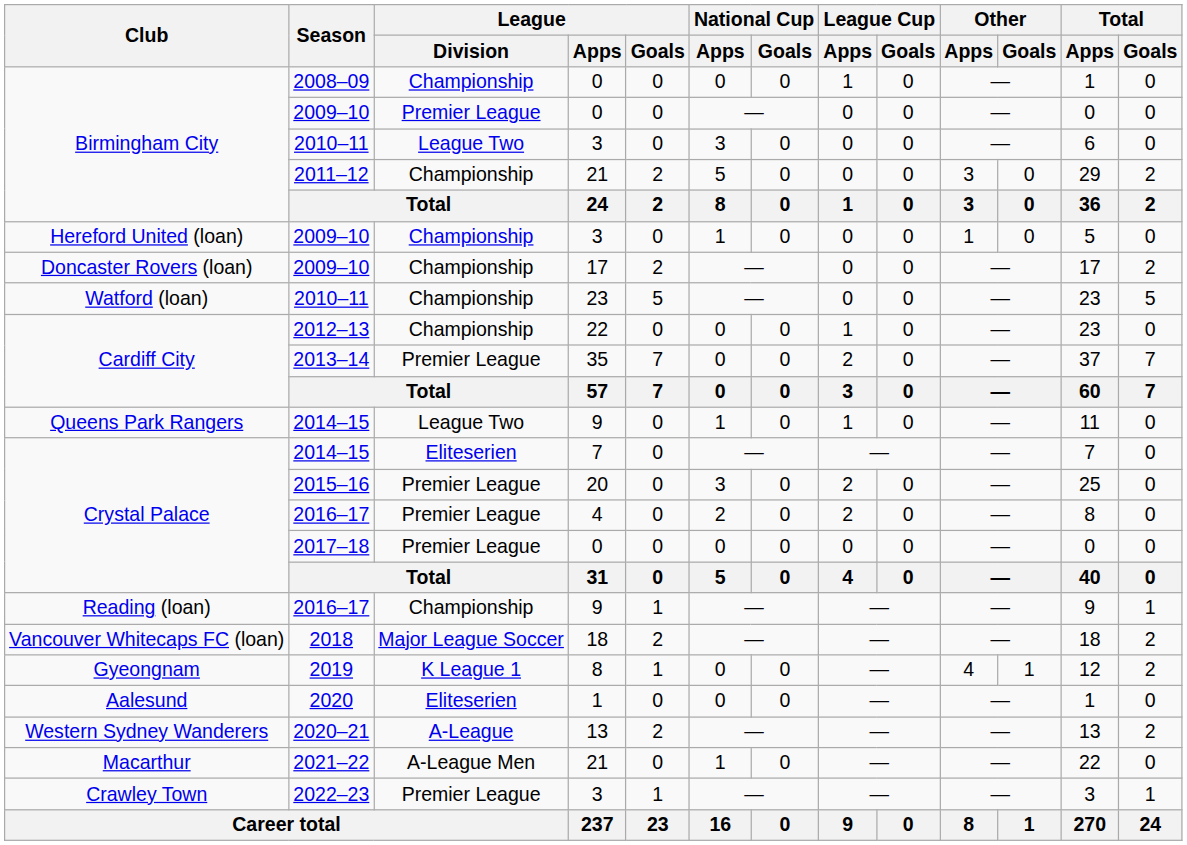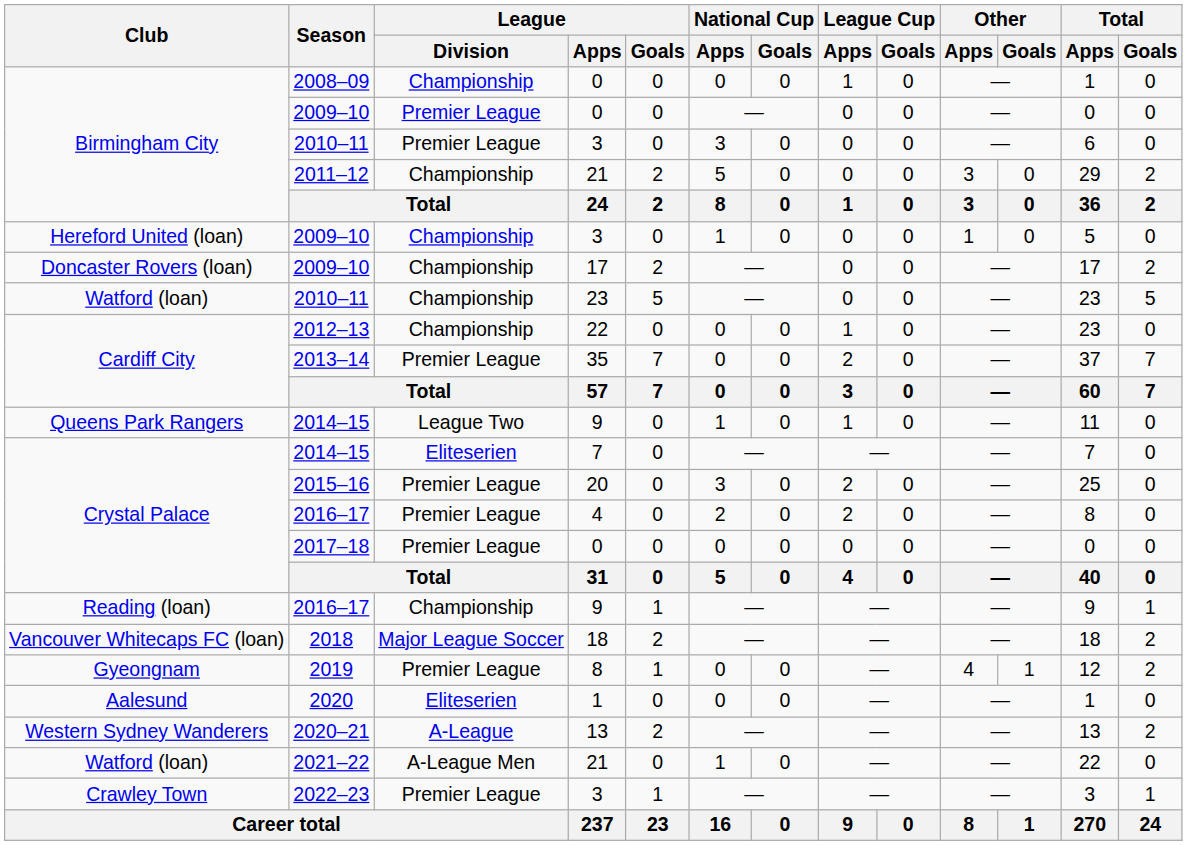 <table class="wikitable" style="text-align: center">
 <tr>
 <th rowspan=2>Club</th>
 <th rowspan=2>Season</th>
 <th colspan=3>League</th>
 <th colspan=2>National Cup</th>
 <th colspan=2>League Cup</th>
 <th colspan=2>Other</th>
 <th colspan=2>Total</th>
 </tr>
 <tr>
 <th>Division</th>
 <th>Apps</th>
 <th>Goals</th>
 <th>Apps</th>
 <th>Goals</th>
 <th>Apps</th>
 <th>Goals</th>
 <th>Apps</th>
 <th>Goals</th>
 <th>Apps</th>
 <th>Goals</th>
 </tr>
 <tr>
 <td rowspan=5><a href='#'>Birmingham City</a></td>
 <td><a href='#'>2008–09</a></td>
 <td><a href='#'>Championship</a></td>
 <td>0</td>
 <td>0</td>
 <td>0</td>
 <td>0</td>
 <td>1</td>
 <td>0</td>
 <td colspan=2>—</td>
 <td>1</td>
 <td>0</td>
 </tr>
 <tr>
 <td><a href='#'>2009–10</a></td>
 <td><a href='#'>Premier League</a></td>
 <td>0</td>
 <td>0</td>
 <td colspan=2>—</td>
 <td>0</td>
 <td>0</td>
 <td colspan=2>—</td>
 <td>0</td>
 <td>0</td>
 </tr>
 <tr>
 <td><a href='#'>2010–11</a></td>
-<td><a href='#'>League Two</a></td>
+<td>Premier League</td>
 <td>3</td>
 <td>0</td>
 <td>3</td>
 <td>0</td>
 <td>0</td>
 <td>0</td>
 <td colspan=2>—</td>
 <td>6</td>
 <td>0</td>
 </tr>
 <tr>
 <td><a href='#'>2011–12</a></td>
 <td>Championship</td>
 <td>21</td>
 <td>2</td>
 <td>5</td>
 <td>0</td>
 <td>0</td>
 <td>0</td>
 <td>3</td>
 <td>0</td>
 <td>29</td>
 <td>2</td>
 </tr>
 <tr>
 <th colspan=2>Total</th>
 <th>24</th>
 <th>2</th>
 <th>8</th>
 <th>0</th>
 <th>1</th>
 <th>0</th>
 <th>3</th>
 <th>0</th>
 <th>36</th>
 <th>2</th>
 </tr>
 <tr>
 <td><a href='#'>Hereford United</a> (loan)</td>
 <td><a href='#'>2009–10</a></td>
 <td><a href='#'>Championship</a></td>
 <td>3</td>
 <td>0</td>
 <td>1</td>
 <td>0</td>
 <td>0</td>
 <td>0</td>
 <td>1</td>
 <td>0</td>
 <td>5</td>
 <td>0</td>
 </tr>
 <tr>
 <td><a href='#'>Doncaster Rovers</a> (loan)</td>
 <td><a href='#'>2009–10</a></td>
 <td>Championship</td>
 <td>17</td>
 <td>2</td>
 <td colspan=2>—</td>
 <td>0</td>
 <td>0</td>
 <td colspan=2>—</td>
 <td>17</td>
 <td>2</td>
 </tr>
 <tr>
 <td><a href='#'>Watford</a> (loan)</td>
 <td><a href='#'>2010–11</a></td>
 <td>Championship</td>
 <td>23</td>
 <td>5</td>
 <td colspan=2>—</td>
 <td>0</td>
 <td>0</td>
 <td colspan=2>—</td>
 <td>23</td>
 <td>5</td>
 </tr>
 <tr>
 <td rowspan=3><a href='#'>Cardiff City</a></td>
 <td><a href='#'>2012–13</a></td>
 <td>Championship</td>
 <td>22</td>
 <td>0</td>
 <td>0</td>
 <td>0</td>
 <td>1</td>
 <td>0</td>
 <td colspan=2>—</td>
 <td>23</td>
 <td>0</td>
 </tr>
 <tr>
 <td><a href='#'>2013–14</a></td>
 <td>Premier League</td>
 <td>35</td>
 <td>7</td>
 <td>0</td>
 <td>0</td>
 <td>2</td>
 <td>0</td>
 <td colspan=2>—</td>
 <td>37</td>
 <td>7</td>
 </tr>
 <tr>
 <th colspan=2>Total</th>
 <th>57</th>
 <th>7</th>
 <th>0</th>
 <th>0</th>
 <th>3</th>
 <th>0</th>
 <th colspan=2>—</th>
 <th>60</th>
 <th>7</th>
 </tr>
 <tr>
 <td><a href='#'>Queens Park Rangers</a></td>
 <td><a href='#'>2014–15</a></td>
 <td>League Two</td>
 <td>9</td>
 <td>0</td>
 <td>1</td>
 <td>0</td>
 <td>1</td>
 <td>0</td>
 <td colspan=2>—</td>
 <td>11</td>
 <td>0</td>
 </tr>
 <tr>
 <td rowspan=5><a href='#'>Crystal Palace</a></td>
 <td><a href='#'>2014–15</a></td>
 <td><a href='#'>Eliteserien</a></td>
 <td>7</td>
 <td>0</td>
 <td colspan=2>—</td>
 <td colspan=2>—</td>
 <td colspan=2>—</td>
 <td>7</td>
 <td>0</td>
 </tr>
 <tr>
 <td><a href='#'>2015–16</a></td>
 <td>Premier League</td>
 <td>20</td>
 <td>0</td>
 <td>3</td>
 <td>0</td>
 <td>2</td>
 <td>0</td>
 <td colspan=2>—</td>
 <td>25</td>
 <td>0</td>
 </tr>
 <tr>
 <td><a href='#'>2016–17</a></td>
 <td>Premier League</td>
 <td>4</td>
 <td>0</td>
 <td>2</td>
 <td>0</td>
 <td>2</td>
 <td>0</td>
 <td colspan=2>—</td>
 <td>8</td>
 <td>0</td>
 </tr>
 <tr>
 <td><a href='#'>2017–18</a></td>
 <td>Premier League</td>
 <td>0</td>
 <td>0</td>
 <td>0</td>
 <td>0</td>
 <td>0</td>
 <td>0</td>
 <td colspan=2>—</td>
 <td>0</td>
 <td>0</td>
 </tr>
 <tr>
 <th colspan=2>Total</th>
 <th>31</th>
 <th>0</th>
 <th>5</th>
 <th>0</th>
 <th>4</th>
 <th>0</th>
 <th colspan=2>—</th>
 <th>40</th>
 <th>0</th>
 </tr>
 <tr>
 <td><a href='#'>Reading</a> (loan)</td>
 <td><a href='#'>2016–17</a></td>
 <td>Championship</td>
 <td>9</td>
 <td>1</td>
 <td colspan=2>—</td>
 <td colspan=2>—</td>
 <td colspan=2>—</td>
 <td>9</td>
 <td>1</td>
 </tr>
 <tr>
 <td><a href='#'>Vancouver Whitecaps FC</a> (loan)</td>
 <td><a href='#'>2018</a></td>
 <td><a href='#'>Major League Soccer</a></td>
 <td>18</td>
 <td>2</td>
 <td colspan=2>—</td>
 <td colspan=2>—</td>
 <td colspan=2>—</td>
 <td>18</td>
 <td>2</td>
 </tr>
 <tr>
 <td><a href='#'>Gyeongnam</a></td>
 <td><a href='#'>2019</a></td>
-<td><a href='#'>K League 1</a></td>
+<td>Premier League</td>
 <td>8</td>
 <td>1</td>
 <td>0</td>
 <td>0</td>
 <td colspan=2>—</td>
 <td>4</td>
 <td>1</td>
 <td>12</td>
 <td>2</td>
 </tr>
 <tr>
 <td><a href='#'>Aalesund</a></td>
 <td><a href='#'>2020</a></td>
 <td><a href='#'>Eliteserien</a></td>
 <td>1</td>
 <td>0</td>
 <td>0</td>
 <td>0</td>
 <td colspan=2>—</td>
 <td colspan=2>—</td>
 <td>1</td>
 <td>0</td>
 </tr>
 <tr>
 <td><a href='#'>Western Sydney Wanderers</a></td>
 <td><a href='#'>2020–21</a></td>
 <td><a href='#'>A-League</a></td>
 <td>13</td>
 <td>2</td>
 <td colspan=2>—</td>
 <td colspan=2>—</td>
 <td colspan=2>—</td>
 <td>13</td>
 <td>2</td>
 </tr>
 <tr>
-<td><a href='#'>Macarthur</a></td>
+<td><a href='#'>Watford</a> (loan)</td>
 <td><a href='#'>2021–22</a></td>
 <td>A-League Men</td>
 <td>21</td>
 <td>0</td>
 <td>1</td>
 <td>0</td>
 <td colspan=2>—</td>
 <td colspan=2>—</td>
 <td>22</td>
 <td>0</td>
 </tr>
 <tr>
 <td><a href='#'>Crawley Town</a></td>
 <td><a href='#'>2022–23</a></td>
 <td>Premier League</td>
 <td>3</td>
 <td>1</td>
 <td colspan=2>—</td>
 <td colspan=2>—</td>
 <td colspan=2>—</td>
 <td>3</td>
 <td>1</td>
 </tr>
 <tr>
 <th colspan=3>Career total</th>
 <th>237</th>
 <th>23</th>
 <th>16</th>
 <th>0</th>
 <th>9</th>
 <th>0</th>
 <th>8</th>
 <th>1</th>
 <th>270</th>
 <th>24</th>
 </tr>
 </table>
